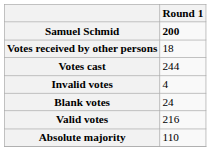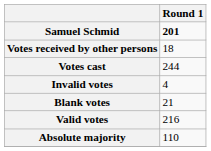 <table class="wikitable">
 <tr>
 <th></th>
 <th>Round 1</th>
 </tr>
 <tr>
 <th>Samuel Schmid</th>
-<td><strong>200</strong></td>
+<td><strong>201</strong></td>
 </tr>
 <tr>
 <th>Votes received by other persons</th>
 <td>18</td>
 </tr>
 <tr>
 <th>Votes cast</th>
 <td>244</td>
 </tr>
 <tr>
 <th>Invalid votes</th>
 <td>4</td>
 </tr>
 <tr>
 <th>Blank votes</th>
-<td>24</td>
+<td>21</td>
 </tr>
 <tr>
 <th>Valid votes</th>
 <td>216</td>
 </tr>
 <tr>
 <th>Absolute majority</th>
 <td>110</td>
 </tr>
 <tr>
 </tr>
 </table>
